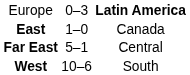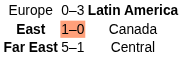 <table>
 <tr>
 <td align=center>Europe</td>
 <td align=center>0–3</td>
 <td align=center><strong>Latin America</strong></td>
 </tr>
 <tr>
 <td align=center><strong>East</strong></td>
-<td align=center>1–0</td>
+<td align=center style="background: lightsalmon;">1–0</td>
 <td align=center>Canada</td>
 </tr>
 <tr>
 <td align=center><strong>Far East</strong></td>
 <td align=center>5–1</td>
 <td align=center>Central</td>
 </tr>
-<tr>
-<td align=center><strong>West</strong></td>
-<td align=center>10–6</td>
-<td align=center>South</td>
-</tr>
 </table>
